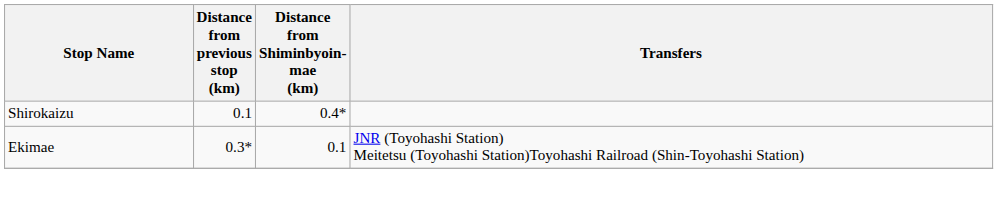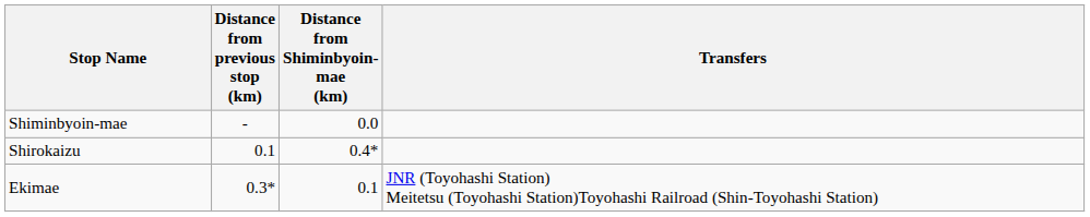 <table class="wikitable" style="font-size:90%;" rules="all">
 <tr>
 <th style="width:12em;">Stop Name</th>
 <th style="width:2.5em;">Distance from previous stop<br>(km)</th>
 <th style="width:2.5em;">Distance from Shiminbyoin-mae<br>(km)</th>
 <th style="width:42em;">Transfers</th>
+</tr>
+<tr>
+<td>Shiminbyoin-mae</td>
+<td style="text-align:center;">-</td>
+<td style="text-align:right;">0.0</td>
+<td> </td>
 </tr>
 <tr>
 <td>Shirokaizu</td>
 <td style="text-align:right;">0.1</td>
 <td style="text-align:right;">0.4*</td>
 <td> </td>
 </tr>
 <tr>
 <td>Ekimae</td>
 <td style="text-align:right;">0.3*</td>
 <td style="text-align:right;">0.1</td>
 <td><a href='#'>JNR</a> (Toyohashi Station)<br>Meitetsu (Toyohashi Station)Toyohashi Railroad (Shin-Toyohashi Station)</td>
 </tr>
 <tr>
 </tr>
 </table>
